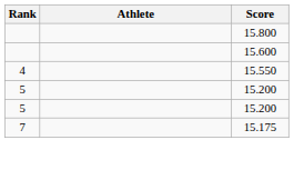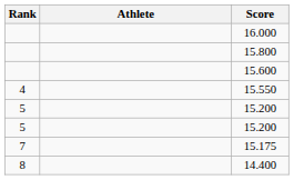 <table class=wikitable style="text-align:center">
 <tr>
 <th width=40>Rank</th>
 <th width=250>Athlete</th>
 <th width=70>Score</th>
+</tr>
+<tr>
+<td></td>
+<td align=left></td>
+<td>16.000</td>
 </tr>
 <tr>
 <td></td>
 <td align=left></td>
 <td>15.800</td>
 </tr>
 <tr>
 <td></td>
 <td align=left></td>
 <td>15.600</td>
 </tr>
 <tr>
 <td>4</td>
 <td align=left></td>
 <td>15.550</td>
 </tr>
 <tr>
 <td>5</td>
 <td align=left></td>
 <td>15.200</td>
 </tr>
 <tr>
 <td>5</td>
 <td align=left></td>
 <td>15.200</td>
 </tr>
 <tr>
 <td>7</td>
 <td align=left></td>
 <td>15.175</td>
 </tr>
+<tr>
+<td>8</td>
+<td align=left></td>
+<td>14.400</td>
+</tr>
 </table>
